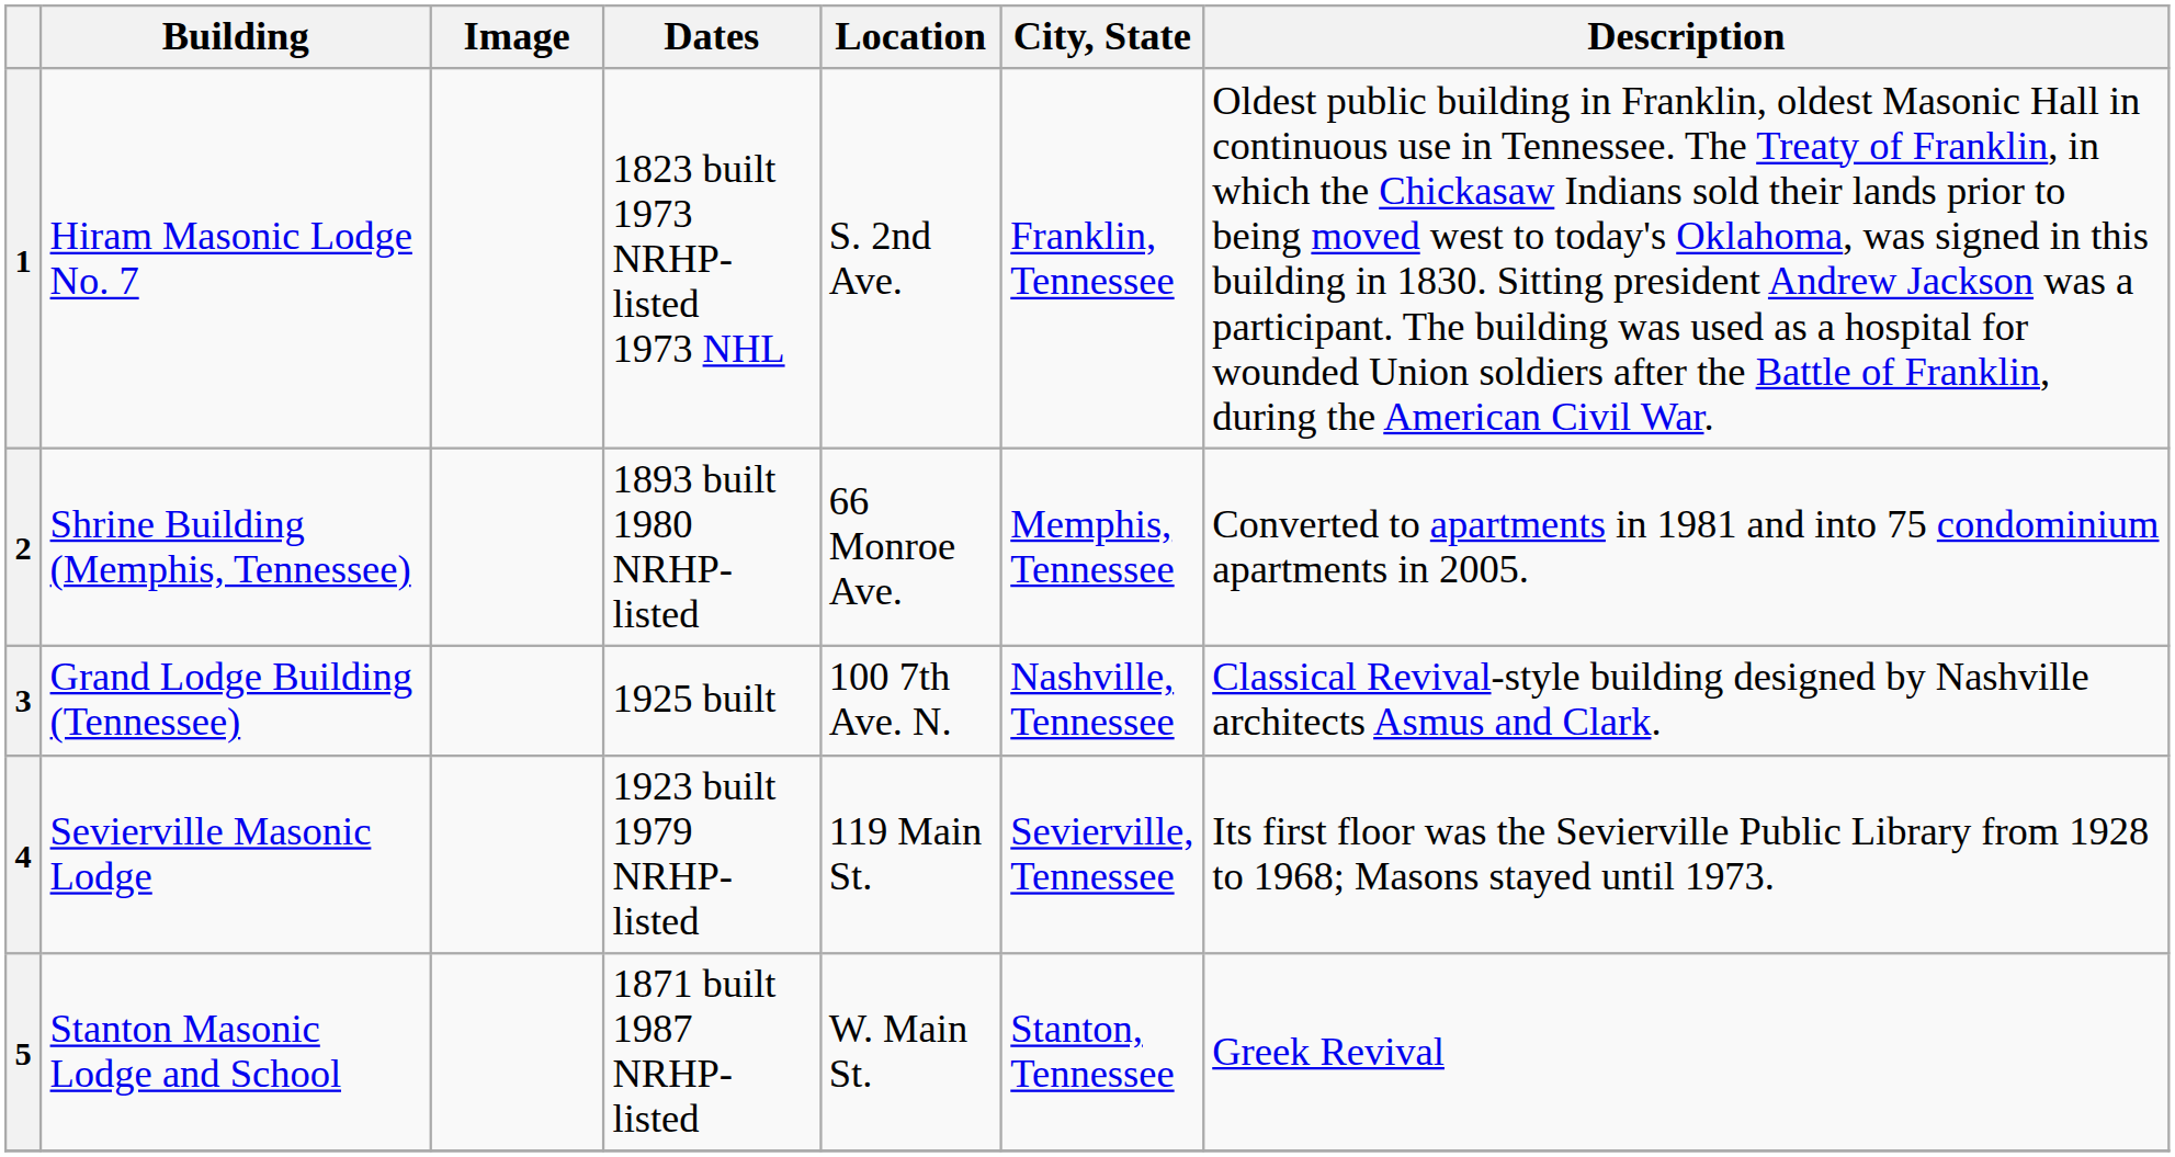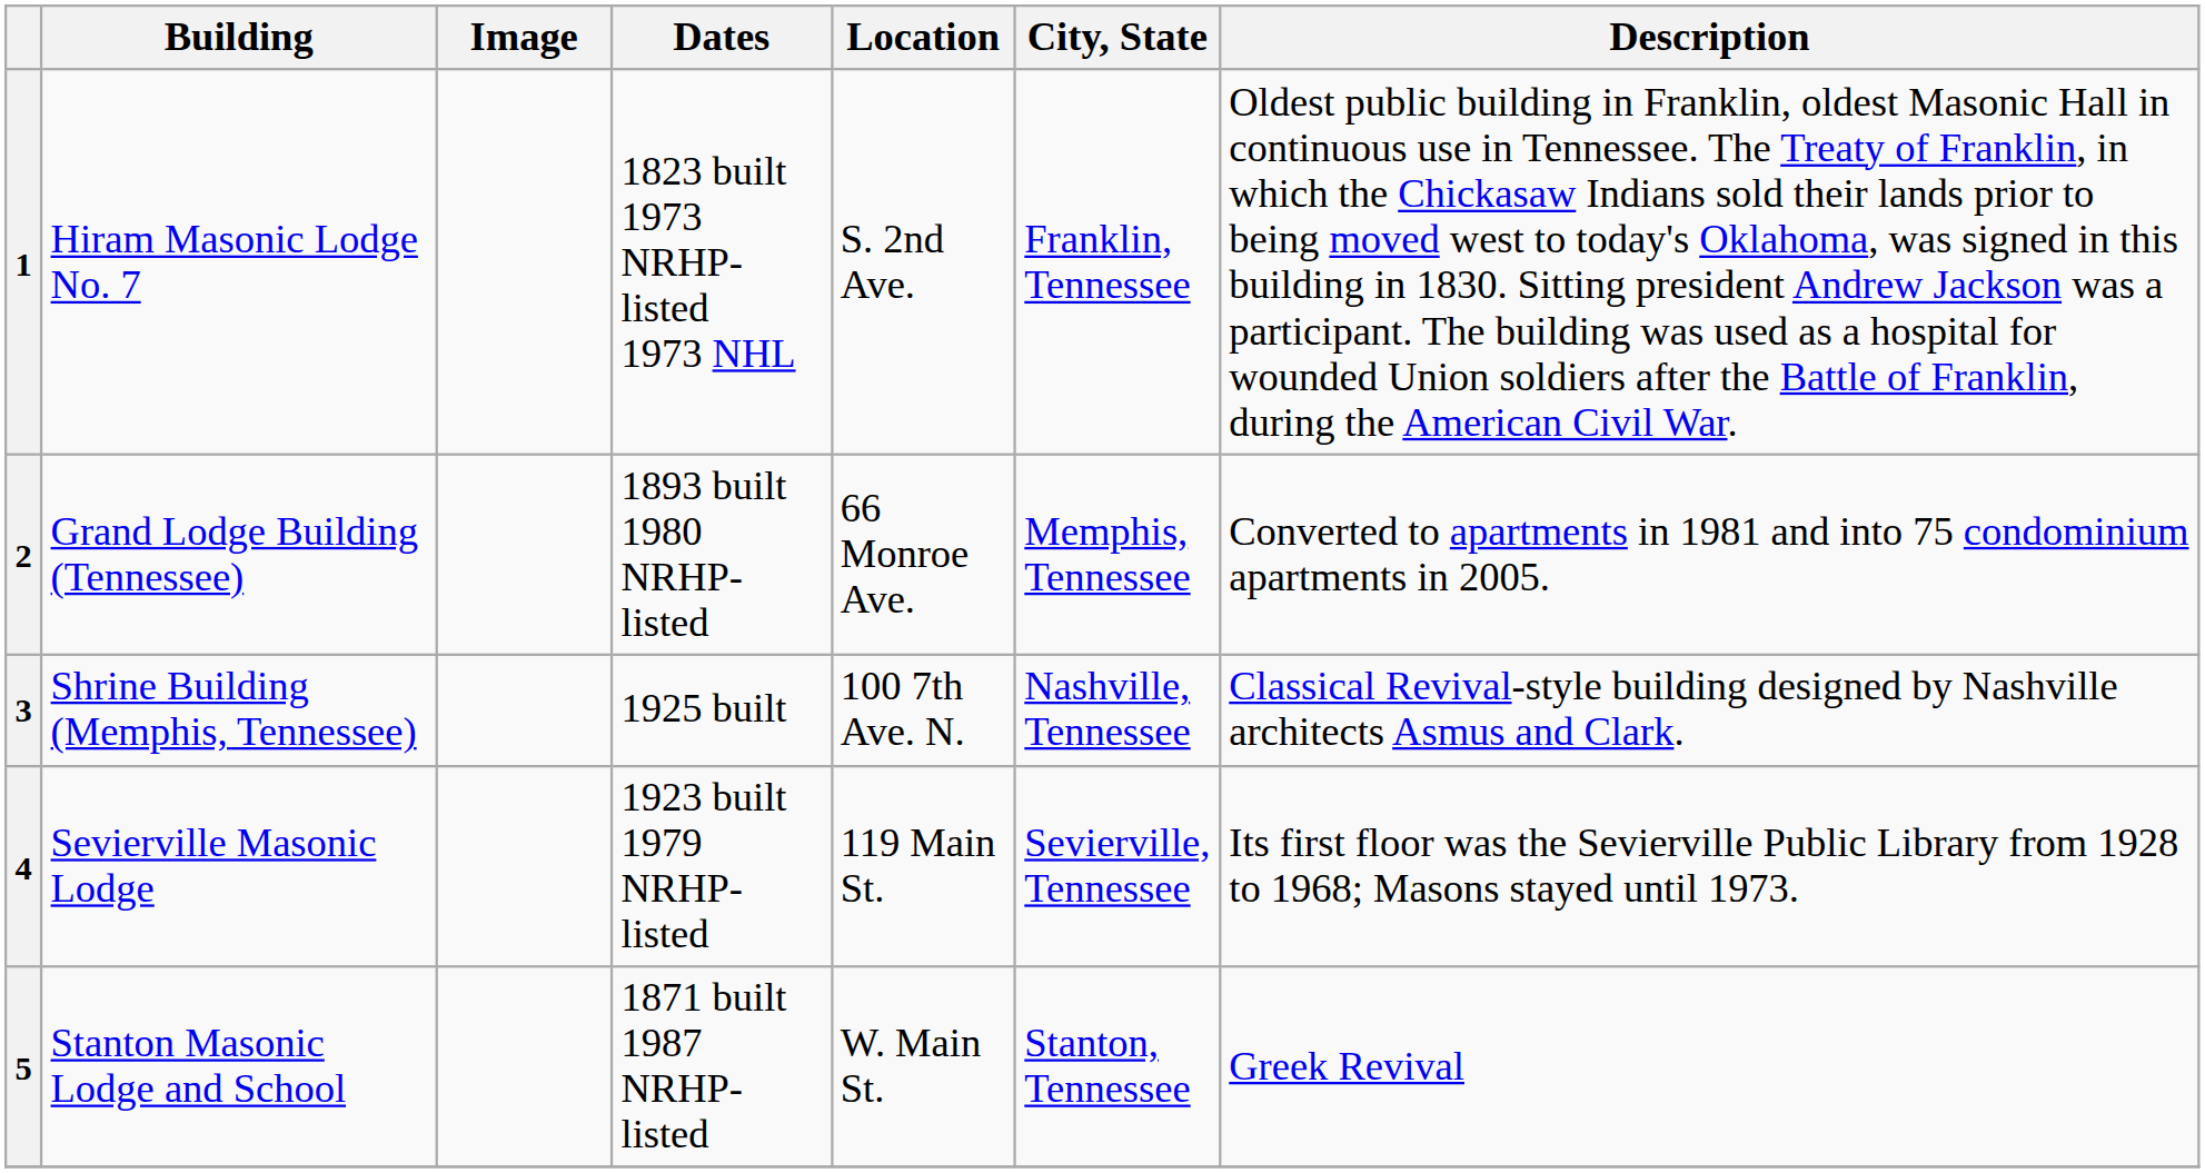 <table class="wikitable sortable" style="width:98%">
 <tr>
 <th></th>
 <th width = 18%><strong>Building</strong></th>
 <th width = 8% class="unsortable"><strong>Image</strong></th>
 <th width = 10%><strong>Dates</strong></th>
 <th><strong>Location</strong></th>
 <th width = 8%><strong>City, State</strong></th>
 <th class="unsortable"><strong>Description</strong></th>
 </tr>
 <tr ->
 <th><small>1</small></th>
 <td><a href='#'>Hiram Masonic Lodge No. 7</a></td>
 <td></td>
 <td>1823 built<br>1973 NRHP-listed<br>1973 <a href='#'>NHL</a></td>
 <td>S. 2nd Ave.<br><small></small></td>
 <td><a href='#'>Franklin, Tennessee</a></td>
 <td>Oldest public building in Franklin, oldest Masonic Hall in continuous use in Tennessee. The <a href='#'>Treaty of Franklin</a>, in which the <a href='#'>Chickasaw</a> Indians sold their lands prior to being <a href='#'>moved</a> west to today's <a href='#'>Oklahoma</a>, was signed in this building in 1830.  Sitting president <a href='#'>Andrew Jackson</a> was a participant. The building was used as a hospital for wounded Union soldiers after the <a href='#'>Battle of Franklin</a>, during the <a href='#'>American Civil War</a>.</td>
 </tr>
 <tr ->
 <th><small>2</small></th>
-<td><a href='#'>Shrine Building (Memphis, Tennessee)</a></td>
+<td><a href='#'>Grand Lodge Building (Tennessee)</a></td>
 <td></td>
 <td>1893 built<br>1980 NRHP-listed</td>
 <td>66 Monroe Ave.<br><small></small></td>
 <td><a href='#'>Memphis, Tennessee</a></td>
 <td>Converted to <a href='#'>apartments</a> in 1981 and into 75 <a href='#'>condominium</a> apartments in 2005.</td>
 </tr>
 <tr ->
 <th><small>3</small></th>
-<td><a href='#'>Grand Lodge Building (Tennessee)</a></td>
+<td><a href='#'>Shrine Building (Memphis, Tennessee)</a></td>
 <td></td>
 <td>1925 built</td>
 <td>100 7th Ave. N.<br><small></small></td>
 <td><a href='#'>Nashville, Tennessee</a></td>
 <td><a href='#'>Classical Revival</a>-style building designed by Nashville architects <a href='#'>Asmus and Clark</a>.</td>
 </tr>
 <tr>
 <th><small>4</small></th>
 <td><a href='#'>Sevierville Masonic Lodge</a></td>
 <td></td>
 <td>1923 built<br>1979 NRHP-listed</td>
 <td>119 Main St.<br><small></small></td>
 <td><a href='#'>Sevierville, Tennessee</a></td>
 <td>Its first floor was the Sevierville Public Library from 1928 to 1968;  Masons stayed until 1973.</td>
 </tr>
 <tr ->
 <th><small>5</small></th>
 <td><a href='#'>Stanton Masonic Lodge and School</a></td>
 <td></td>
 <td>1871 built<br>1987 NRHP-listed</td>
 <td>W. Main St.<br><small></small></td>
 <td><a href='#'>Stanton, Tennessee</a></td>
 <td><a href='#'>Greek Revival</a></td>
 </tr>
 <tr ->
 </tr>
 </table>
